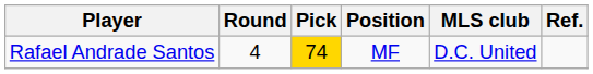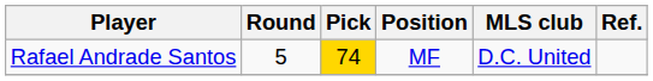 <table class="wikitable" style="text-align:center;">
 <tr style="background:#C0C0C0;">
 <th>Player</th>
 <th>Round</th>
 <th>Pick</th>
 <th>Position</th>
 <th>MLS club</th>
 <th>Ref.</th>
 </tr>
 <tr>
 <td><a href='#'>Rafael Andrade Santos</a></td>
-<td>4</td>
+<td>5</td>
 <td style="background: gold;">74</td>
 <td><a href='#'>MF</a></td>
 <td><a href='#'>D.C. United</a></td>
 <td></td>
 </tr>
 <tr>
 </tr>
 </table>
